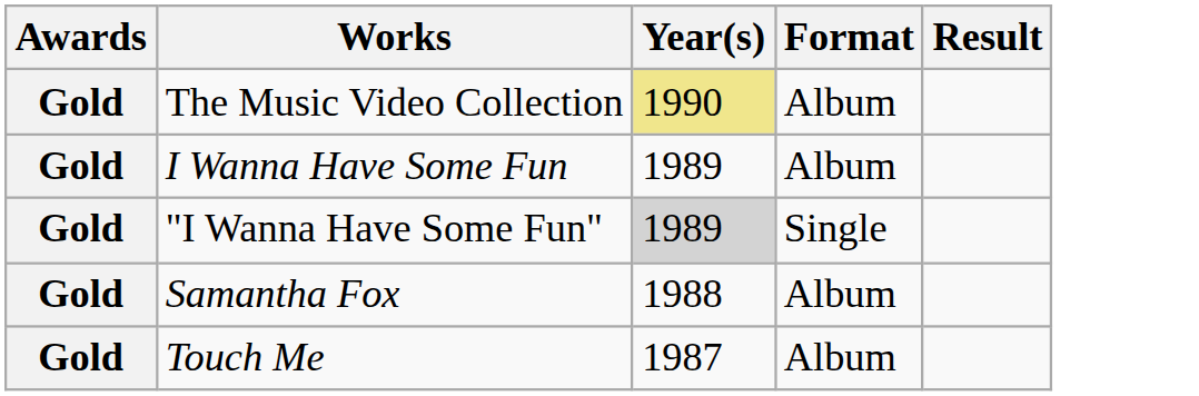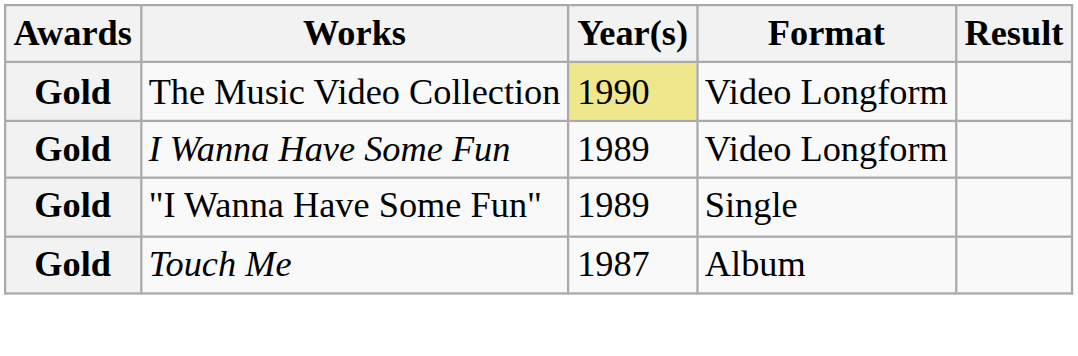 <table class="wikitable plainrowheaders sortable" style="margin-right: 0;">
 <tr>
 <th scope="col">Awards</th>
 <th scope="col">Works</th>
 <th scope="col">Year(s)</th>
 <th scope="col">Format</th>
 <th scope="col">Result</th>
 </tr>
 <tr>
 <th scope="row">Gold</th>
 <td>The Music Video Collection</td>
 <td style="background: khaki;">1990</td>
-<td>Album</td>
+<td>Video Longform</td>
 <td></td>
 </tr>
 <tr>
 <th scope="row">Gold</th>
 <td><em>I Wanna Have Some Fun</em></td>
 <td>1989</td>
-<td>Album</td>
+<td>Video Longform</td>
 <td></td>
 </tr>
 <tr>
 <th scope="row">Gold</th>
 <td>"I Wanna Have Some Fun"</td>
-<td style="background: lightgrey;">1989</td>
+<td>1989</td>
 <td>Single</td>
-<td></td>
-</tr>
-<tr>
-<th scope="row">Gold</th>
-<td><em>Samantha Fox</em></td>
-<td>1988</td>
-<td>Album</td>
 <td></td>
 </tr>
 <tr>
 <th scope="row">Gold</th>
 <td><em>Touch Me</em></td>
 <td>1987</td>
 <td>Album</td>
 <td></td>
 </tr>
 </table>
